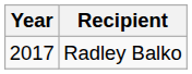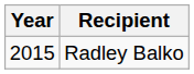 <table class="wikitable">
 <tr>
 <th>Year</th>
 <th>Recipient</th>
 </tr>
 <tr>
-<td>2017</td>
+<td>2015</td>
 <td>Radley Balko</td>
 </tr>
 </table>
